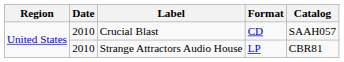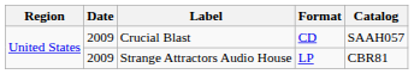 <table class="wikitable">
 <tr>
 <th>Region</th>
 <th>Date</th>
 <th>Label</th>
 <th>Format</th>
 <th>Catalog</th>
 </tr>
 <tr>
 <td rowspan="2"><a href='#'>United States</a></td>
-<td>2010</td>
+<td>2009</td>
 <td>Crucial Blast</td>
 <td><a href='#'>CD</a></td>
 <td>SAAH057</td>
 </tr>
 <tr>
-<td>2010</td>
+<td>2009</td>
 <td>Strange Attractors Audio House</td>
 <td><a href='#'>LP</a></td>
 <td>CBR81</td>
 </tr>
 </table>
